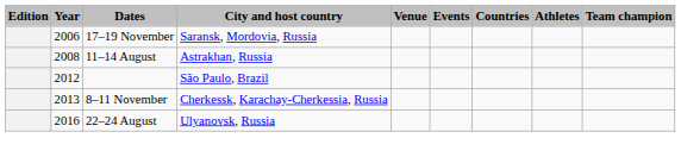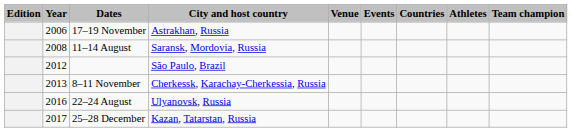 <table class="wikitable" style="font-size:90%">
 <tr>
 <th style=background-color:#C0C0C0>Edition</th>
 <th style=background-color:#C0C0C0>Year</th>
 <th style=background-color:#C0C0C0>Dates</th>
 <th style=background-color:#C0C0C0>City and host country</th>
 <th style=background-color:#C0C0C0>Venue</th>
 <th style=background-color:#C0C0C0>Events</th>
 <th style=background-color:#C0C0C0>Countries</th>
 <th style=background-color:#C0C0C0>Athletes</th>
 <th style=background-color:#C0C0C0>Team champion</th>
 </tr>
 <tr>
 <th></th>
 <td>2006</td>
 <td>17–19 November</td>
-<td> <a href='#'>Saransk</a>, <a href='#'>Mordovia</a>, <a href='#'>Russia</a></td>
+<td> <a href='#'>Astrakhan</a>, <a href='#'>Russia</a></td>
 <td></td>
 <td></td>
 <td></td>
 <td></td>
 <td></td>
 </tr>
 <tr>
 <th></th>
 <td>2008</td>
 <td>11–14 August</td>
-<td> <a href='#'>Astrakhan</a>, <a href='#'>Russia</a></td>
+<td> <a href='#'>Saransk</a>, <a href='#'>Mordovia</a>, <a href='#'>Russia</a></td>
 <td></td>
 <td></td>
 <td></td>
 <td></td>
 <td></td>
 </tr>
 <tr>
 <th></th>
 <td>2012</td>
 <td></td>
 <td> <a href='#'>São Paulo</a>, <a href='#'>Brazil</a></td>
 <td></td>
 <td></td>
 <td></td>
 <td></td>
 <td></td>
 </tr>
 <tr>
 <th></th>
 <td>2013</td>
 <td>8–11 November</td>
 <td> <a href='#'>Cherkessk</a>, <a href='#'>Karachay-Cherkessia</a>, <a href='#'>Russia</a></td>
 <td></td>
 <td></td>
 <td></td>
 <td></td>
 <td></td>
 </tr>
 <tr>
 <th></th>
 <td>2016</td>
 <td>22–24 August</td>
 <td> <a href='#'>Ulyanovsk</a>, <a href='#'>Russia</a></td>
 <td></td>
 <td></td>
 <td></td>
 <td></td>
 <td></td>
 </tr>
+<tr>
+<th></th>
+<td>2017</td>
+<td>25–28 December</td>
+<td> <a href='#'>Kazan</a>, <a href='#'>Tatarstan</a>, <a href='#'>Russia</a></td>
+<td></td>
+<td></td>
+<td></td>
+<td></td>
+<td></td>
+</tr>
 </table>
